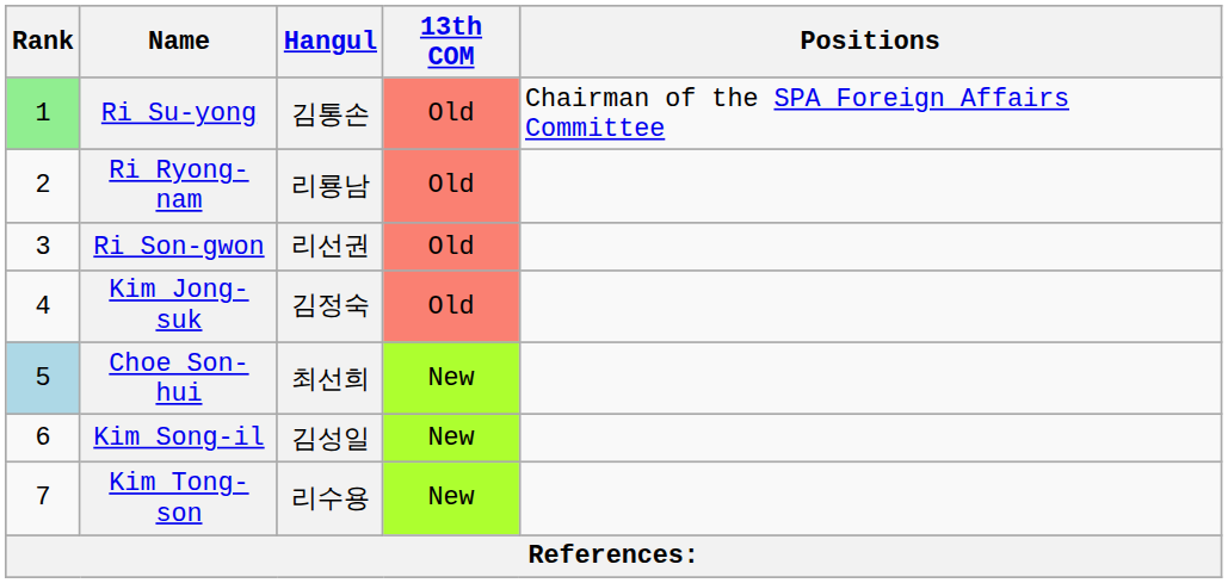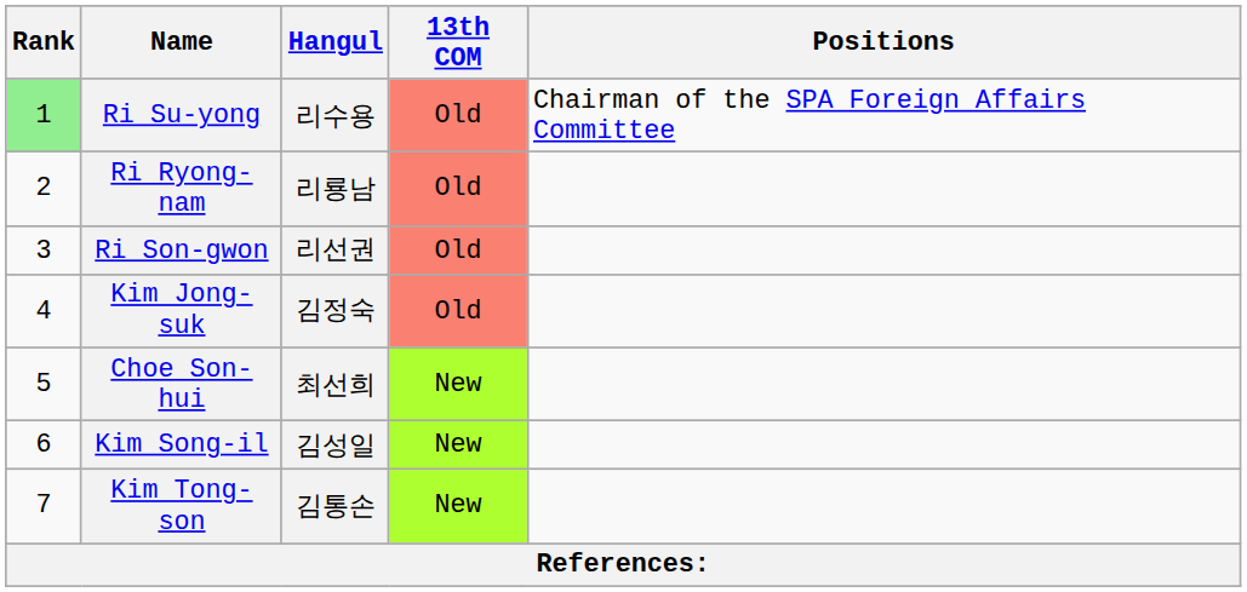 <table class="wikitable sortable">
 <tr>
 <th>Rank</th>
 <th>Name</th>
 <th class="unsortable"><a href='#'>Hangul</a></th>
 <th><a href='#'>13th COM</a></th>
 <th>Positions</th>
 </tr>
 <tr>
 <td align="center" style="background: lightgreen;">1</td>
 <th align="center" scope="row" style="font-weight:normal;"><a href='#'>Ri Su-yong</a></th>
-<th align="center" scope="row" style="font-weight:normal;">김통손</th>
+<th align="center" scope="row" style="font-weight:normal;">리수용</th>
 <td style="background: Salmon" align="center">Old</td>
 <td>Chairman of the <a href='#'>SPA Foreign Affairs Committee</a></td>
 </tr>
 <tr>
 <td align="center">2</td>
 <th align="center" scope="row" style="font-weight:normal;"><a href='#'>Ri Ryong-nam</a></th>
 <th align="center" scope="row" style="font-weight:normal;">리룡남</th>
 <td style="background: Salmon" align="center">Old</td>
 <td></td>
 </tr>
 <tr>
 <td align="center">3</td>
 <th align="center" scope="row" style="font-weight:normal;"><a href='#'>Ri Son-gwon</a></th>
 <th align="center" scope="row" style="font-weight:normal;">리선권</th>
 <td style="background: Salmon" align="center">Old</td>
 <td></td>
 </tr>
 <tr>
 <td align="center">4</td>
 <th align="center" scope="row" style="font-weight:normal;"><a href='#'>Kim Jong-suk</a></th>
 <th align="center" scope="row" style="font-weight:normal;">김정숙</th>
 <td style="background: Salmon" align="center">Old</td>
 <td></td>
 </tr>
 <tr>
-<td align="center" style="background: lightblue;">5</td>
+<td align="center">5</td>
 <th align="center" scope="row" style="font-weight:normal;"><a href='#'>Choe Son-hui</a></th>
 <th align="center" scope="row" style="font-weight:normal;">최선희</th>
 <td align="center" style="background: GreenYellow">New</td>
 <td></td>
 </tr>
 <tr>
 <td align="center">6</td>
 <th align="center" scope="row" style="font-weight:normal;"><a href='#'>Kim Song-il</a></th>
 <th align="center" scope="row" style="font-weight:normal;">김성일</th>
 <td align="center" style="background: GreenYellow">New</td>
 <td></td>
 </tr>
 <tr>
 <td align="center">7</td>
 <th align="center" scope="row" style="font-weight:normal;"><a href='#'>Kim Tong-son</a></th>
-<th align="center" scope="row" style="font-weight:normal;">리수용</th>
+<th align="center" scope="row" style="font-weight:normal;">김통손</th>
 <td align="center" style="background: GreenYellow">New</td>
 <td></td>
 </tr>
 <tr>
 <th colspan="6" unsortable><strong>References:</strong><br></th>
 </tr>
 </table>
